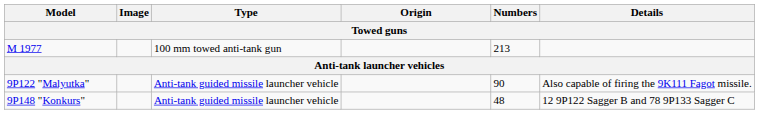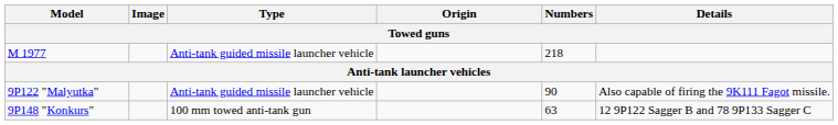 <table class="wikitable">
 <tr>
 <th style="text-align:center; width:15%;">Model</th>
 <th style="text-align:center;">Image</th>
 <th style="text-align:center;">Type</th>
 <th style="text-align:center; width:20%;">Origin</th>
 <th style="text-align:center;">Numbers</th>
 <th style="text-align:center;">Details</th>
 </tr>
 <tr>
 <th colspan="6">Towed guns</th>
 </tr>
 <tr>
 <td><a href='#'>M 1977</a></td>
 <td></td>
-<td>100 mm towed anti-tank gun</td>
+<td><a href='#'>Anti-tank guided missile</a> launcher vehicle</td>
 <td></td>
-<td>213</td>
+<td>218</td>
 </tr>
 <tr>
 <th colspan="6">Anti-tank launcher vehicles</th>
 </tr>
 <tr>
 <td><a href='#'>9P122</a> "<a href='#'>Malyutka</a>"</td>
 <td></td>
 <td><a href='#'>Anti-tank guided missile</a> launcher vehicle</td>
 <td></td>
 <td>90</td>
 <td>Also capable of firing the <a href='#'>9K111 Fagot</a> missile.</td>
 </tr>
 <tr>
 <td><a href='#'>9P148</a> "<a href='#'>Konkurs</a>"</td>
 <td></td>
-<td><a href='#'>Anti-tank guided missile</a> launcher vehicle</td>
+<td>100 mm towed anti-tank gun</td>
 <td></td>
-<td>48</td>
+<td>63</td>
 <td>12 9P122 Sagger B and 78 9P133 Sagger C</td>
 </tr>
 </table>
